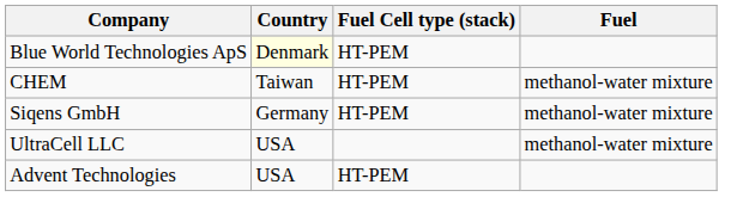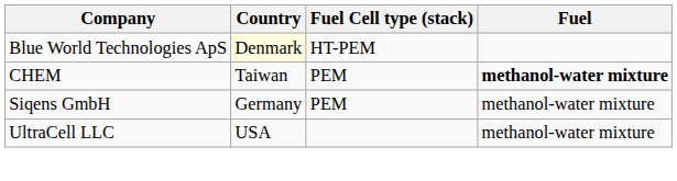 <table class="wikitable">
 <tr>
 <th>Company</th>
 <th>Country</th>
 <th>Fuel Cell type (stack)</th>
 <th>Fuel</th>
 </tr>
 <tr>
 <td>Blue World Technologies ApS</td>
 <td style="background: lightyellow;">Denmark</td>
 <td>HT-PEM</td>
 <td></td>
 </tr>
 <tr>
 <td>CHEM</td>
 <td>Taiwan</td>
-<td>HT-PEM</td>
-<td>methanol-water mixture</td>
+<td>PEM</td>
+<td><strong>methanol-water mixture</strong></td>
 </tr>
 <tr>
 <td>Siqens GmbH</td>
 <td>Germany</td>
-<td>HT-PEM</td>
+<td>PEM</td>
 <td>methanol-water mixture</td>
 </tr>
 <tr>
 <td>UltraCell LLC</td>
 <td>USA</td>
 <td></td>
 <td>methanol-water mixture</td>
 </tr>
-<tr>
-<td>Advent Technologies</td>
-<td>USA</td>
-<td>HT-PEM</td>
-<td></td>
-</tr>
 </table>
